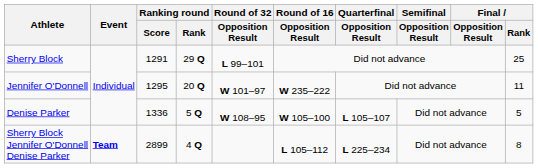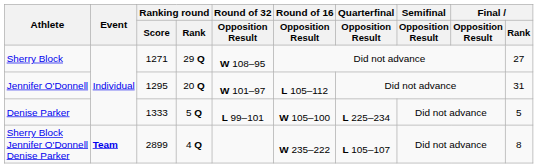 <table class=wikitable style=font-size:90%;text-align:center>
 <tr>
 <th rowspan=2>Athlete</th>
 <th rowspan=2>Event</th>
 <th colspan=2>Ranking round</th>
 <th>Round of 32</th>
 <th>Round of 16</th>
 <th>Quarterfinal</th>
 <th>Semifinal</th>
 <th colspan=2>Final / </th>
 </tr>
 <tr style=font-size:95%>
 <th>Score</th>
 <th>Rank</th>
 <th>Opposition<br>Result</th>
 <th>Opposition<br>Result</th>
 <th>Opposition<br>Result</th>
 <th>Opposition<br>Result</th>
 <th>Opposition<br>Result</th>
 <th>Rank</th>
 </tr>
 <tr>
 <td align=left><a href='#'>Sherry Block</a></td>
 <td align=left rowspan=3><a href='#'>Individual</a></td>
-<td>1291</td>
+<td>1271</td>
 <td>29 <strong>Q</strong></td>
-<td><br><strong>L</strong> 99–101</td>
+<td><br><strong>W</strong> 108–95</td>
 <td colspan=4>Did not advance</td>
-<td>25</td>
+<td>27</td>
 </tr>
 <tr>
 <td align=left><a href='#'>Jennifer O'Donnell</a></td>
 <td>1295</td>
 <td>20 <strong>Q</strong></td>
 <td><br><strong>W</strong> 101–97</td>
-<td><br><strong>W</strong> 235–222</td>
+<td><br><strong>L</strong> 105–112</td>
 <td colspan=3>Did not advance</td>
-<td>11</td>
+<td>31</td>
 </tr>
 <tr>
 <td align=left><a href='#'>Denise Parker</a></td>
-<td>1336</td>
+<td>1333</td>
 <td>5 <strong>Q</strong></td>
-<td><br><strong>W</strong> 108–95</td>
+<td><br><strong>L</strong> 99–101</td>
 <td><br><strong>W</strong> 105–100</td>
-<td><br><strong>L</strong> 105–107</td>
+<td><br><strong>L</strong> 225–234</td>
 <td colspan=2>Did not advance</td>
 <td>5</td>
 </tr>
 <tr>
 <td align=left><a href='#'>Sherry Block</a><br><a href='#'>Jennifer O'Donnell</a><br><a href='#'>Denise Parker</a></td>
 <td align=left><strong><a href='#'>Team</a></strong></td>
 <td>2899</td>
 <td>4 <strong>Q</strong></td>
 <td></td>
-<td><br><strong>L</strong> 105–112</td>
-<td><br><strong>L</strong> 225–234</td>
+<td><br><strong>W</strong> 235–222</td>
+<td><br><strong>L</strong> 105–107</td>
 <td colspan=2>Did not advance</td>
 <td>8</td>
 </tr>
 </table>
